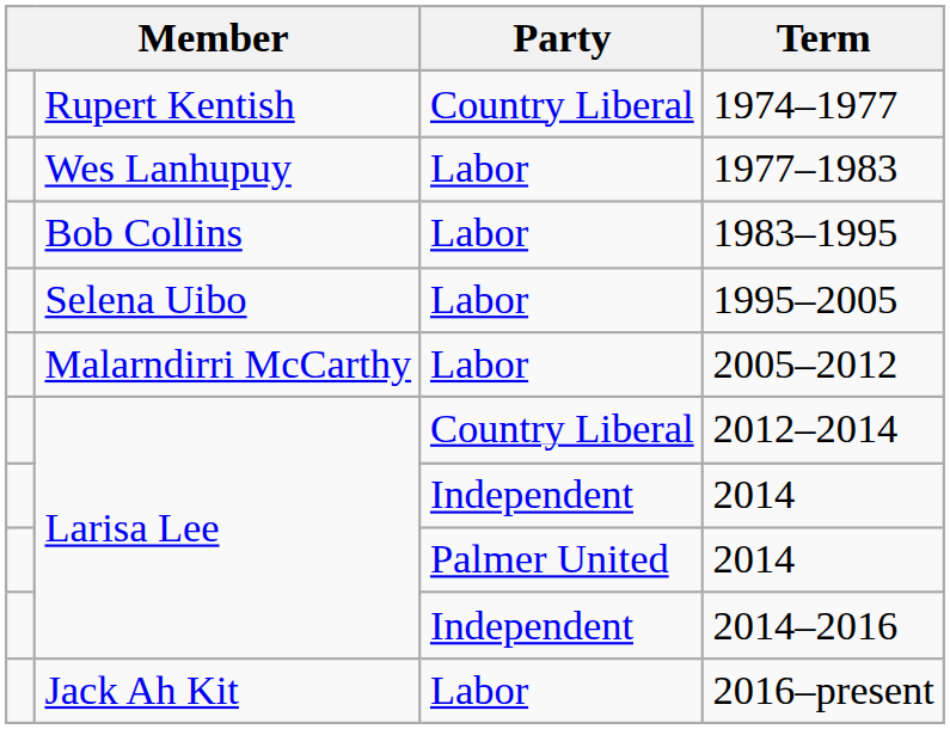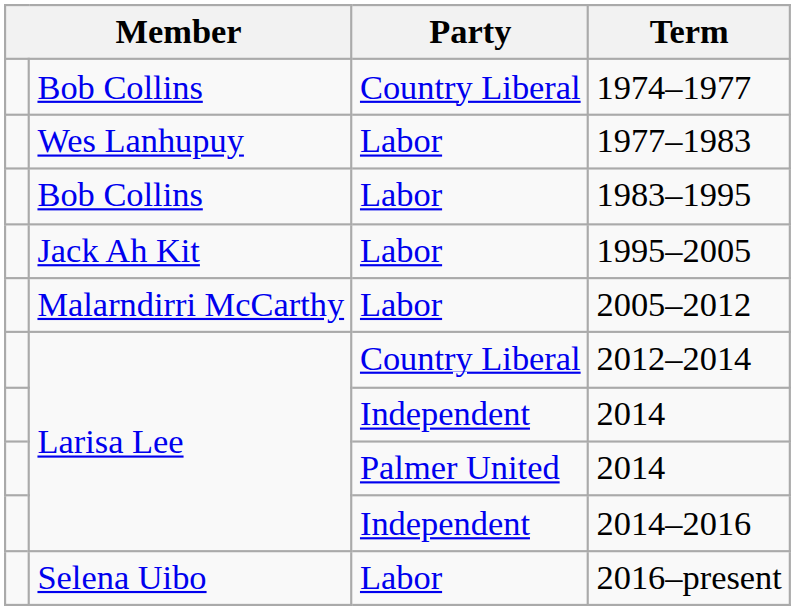 <table class="wikitable">
 <tr>
 <th colspan="2">Member</th>
 <th>Party</th>
 <th>Term</th>
 </tr>
 <tr>
 <td> </td>
-<td><a href='#'>Rupert Kentish</a></td>
+<td><a href='#'>Bob Collins</a></td>
 <td><a href='#'>Country Liberal</a></td>
 <td>1974–1977</td>
 </tr>
 <tr>
 <td> </td>
 <td><a href='#'>Wes Lanhupuy</a></td>
 <td><a href='#'>Labor</a></td>
 <td>1977–1983</td>
 </tr>
 <tr>
 <td> </td>
 <td><a href='#'>Bob Collins</a></td>
 <td><a href='#'>Labor</a></td>
 <td>1983–1995</td>
 </tr>
 <tr>
 <td> </td>
-<td><a href='#'>Selena Uibo</a></td>
+<td><a href='#'>Jack Ah Kit</a></td>
 <td><a href='#'>Labor</a></td>
 <td>1995–2005</td>
 </tr>
 <tr>
 <td> </td>
 <td><a href='#'>Malarndirri McCarthy</a></td>
 <td><a href='#'>Labor</a></td>
 <td>2005–2012</td>
 </tr>
 <tr>
 <td> </td>
 <td rowspan="4"><a href='#'>Larisa Lee</a></td>
 <td><a href='#'>Country Liberal</a></td>
 <td>2012–2014</td>
 </tr>
 <tr>
 <td> </td>
 <td><a href='#'>Independent</a></td>
 <td>2014</td>
 </tr>
 <tr>
 <td> </td>
 <td><a href='#'>Palmer United</a></td>
 <td>2014</td>
 </tr>
 <tr>
 <td> </td>
 <td><a href='#'>Independent</a></td>
 <td>2014–2016</td>
 </tr>
 <tr>
 <td> </td>
-<td><a href='#'>Jack Ah Kit</a></td>
+<td><a href='#'>Selena Uibo</a></td>
 <td><a href='#'>Labor</a></td>
 <td>2016–present</td>
 </tr>
 </table>
